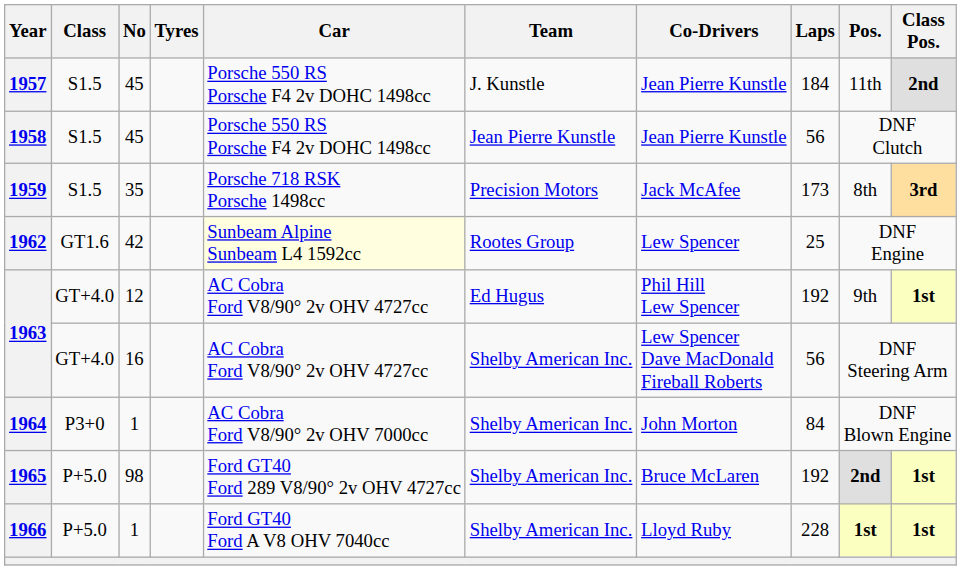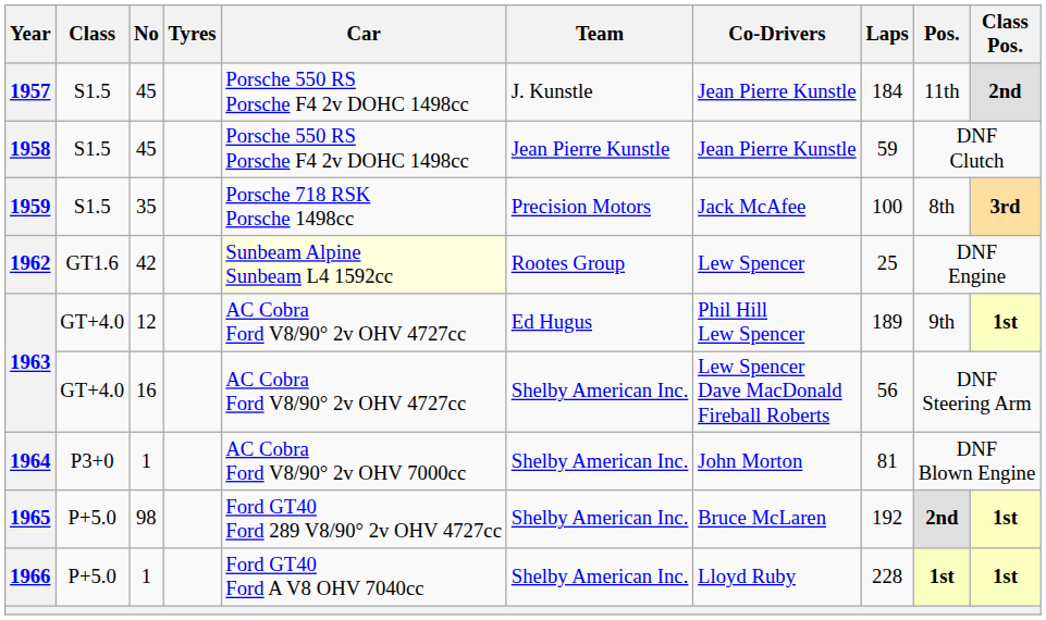 <table class="wikitable" style="text-align:center; font-size:90%">
 <tr>
 <th>Year</th>
 <th>Class</th>
 <th>No</th>
 <th>Tyres</th>
 <th>Car</th>
 <th>Team</th>
 <th>Co-Drivers</th>
 <th>Laps</th>
 <th>Pos.</th>
 <th>Class<br>Pos.</th>
 </tr>
 <tr>
 <th><a href='#'>1957</a></th>
 <td>S1.5</td>
 <td>45</td>
 <td></td>
 <td align="left"><a href='#'>Porsche 550 RS</a><br><a href='#'>Porsche</a> F4 2v DOHC 1498cc</td>
 <td align="left"> J. Kunstle</td>
 <td align="left"> <a href='#'>Jean Pierre Kunstle</a></td>
 <td>184</td>
 <td>11th</td>
 <td bgcolor="#dfdfdf"><strong>2nd</strong></td>
 </tr>
 <tr>
 <th><a href='#'>1958</a></th>
 <td>S1.5</td>
 <td>45</td>
 <td></td>
 <td align="left"><a href='#'>Porsche 550 RS</a><br><a href='#'>Porsche</a> F4 2v DOHC 1498cc</td>
 <td align="left"> <a href='#'>Jean Pierre Kunstle</a></td>
 <td align="left"> <a href='#'>Jean Pierre Kunstle</a></td>
-<td>56</td>
+<td>59</td>
 <td colspan=2>DNF <br>Clutch</td>
 </tr>
 <tr>
 <th><a href='#'>1959</a></th>
 <td>S1.5</td>
 <td>35</td>
 <td></td>
 <td align="left"><a href='#'>Porsche 718 RSK</a><br><a href='#'>Porsche</a> 1498cc</td>
 <td align="left"> <a href='#'>Precision Motors</a></td>
 <td align="left"> <a href='#'>Jack McAfee</a></td>
-<td>173</td>
+<td>100</td>
 <td>8th</td>
 <td bgcolor="#ffdf9f"><strong>3rd</strong></td>
 </tr>
 <tr>
 <th><a href='#'>1962</a></th>
 <td>GT1.6</td>
 <td>42</td>
 <td></td>
 <td align="left" style="background: lightyellow;"><a href='#'>Sunbeam Alpine</a><br><a href='#'>Sunbeam</a> L4 1592cc</td>
 <td align="left"> <a href='#'>Rootes Group</a></td>
 <td align="left"> <a href='#'>Lew Spencer</a></td>
 <td>25</td>
 <td colspan=2>DNF <br>Engine</td>
 </tr>
 <tr>
 <th rowspan=2><a href='#'>1963</a></th>
 <td>GT+4.0</td>
 <td>12</td>
 <td></td>
 <td align="left"><a href='#'>AC Cobra</a><br><a href='#'>Ford</a> V8/90° 2v OHV 4727cc</td>
 <td align="left"> <a href='#'>Ed Hugus</a></td>
 <td align="left"> <a href='#'>Phil Hill</a><br> <a href='#'>Lew Spencer</a></td>
-<td>192</td>
+<td>189</td>
 <td>9th</td>
 <td bgcolor="#fbffbf"><strong>1st</strong></td>
 </tr>
 <tr>
 <td>GT+4.0</td>
 <td>16</td>
 <td></td>
 <td align="left"><a href='#'>AC Cobra</a><br><a href='#'>Ford</a> V8/90° 2v OHV 4727cc</td>
 <td align="left"> <a href='#'>Shelby American Inc.</a></td>
 <td align="left"> <a href='#'>Lew Spencer</a> <br> <a href='#'>Dave MacDonald</a><br> <a href='#'>Fireball Roberts</a></td>
 <td>56</td>
 <td colspan=2>DNF <br>Steering Arm</td>
 </tr>
 <tr>
 <th><a href='#'>1964</a></th>
 <td>P3+0</td>
 <td>1</td>
 <td></td>
 <td align="left"><a href='#'>AC Cobra</a><br><a href='#'>Ford</a> V8/90° 2v OHV 7000cc</td>
 <td align="left"> <a href='#'>Shelby American Inc.</a></td>
 <td align="left"> <a href='#'>John Morton</a></td>
-<td>84</td>
+<td>81</td>
 <td colspan=2>DNF <br>Blown Engine</td>
 </tr>
 <tr>
 <th><a href='#'>1965</a></th>
 <td>P+5.0</td>
 <td>98</td>
 <td></td>
 <td align="left"><a href='#'>Ford GT40</a><br><a href='#'>Ford</a> 289 V8/90° 2v OHV 4727cc</td>
 <td align="left"> <a href='#'>Shelby American Inc.</a></td>
 <td align="left"> <a href='#'>Bruce McLaren</a></td>
 <td>192</td>
 <td bgcolor="#dfdfdf"><strong>2nd</strong></td>
 <td bgcolor="#fbffbf"><strong>1st</strong></td>
 </tr>
 <tr>
 <th><a href='#'>1966</a></th>
 <td>P+5.0</td>
 <td>1</td>
 <td></td>
 <td style="text-align:left;"><a href='#'>Ford GT40</a><br><a href='#'>Ford</a> A V8 OHV 7040cc</td>
 <td align="left"> <a href='#'>Shelby American Inc.</a></td>
 <td align="left"> <a href='#'>Lloyd Ruby</a></td>
 <td>228</td>
 <td bgcolor="#fbffbf"><strong>1st</strong></td>
 <td bgcolor="#fbffbf"><strong>1st</strong></td>
 </tr>
 <tr>
 <th colspan="10"></th>
 </tr>
 </table>
